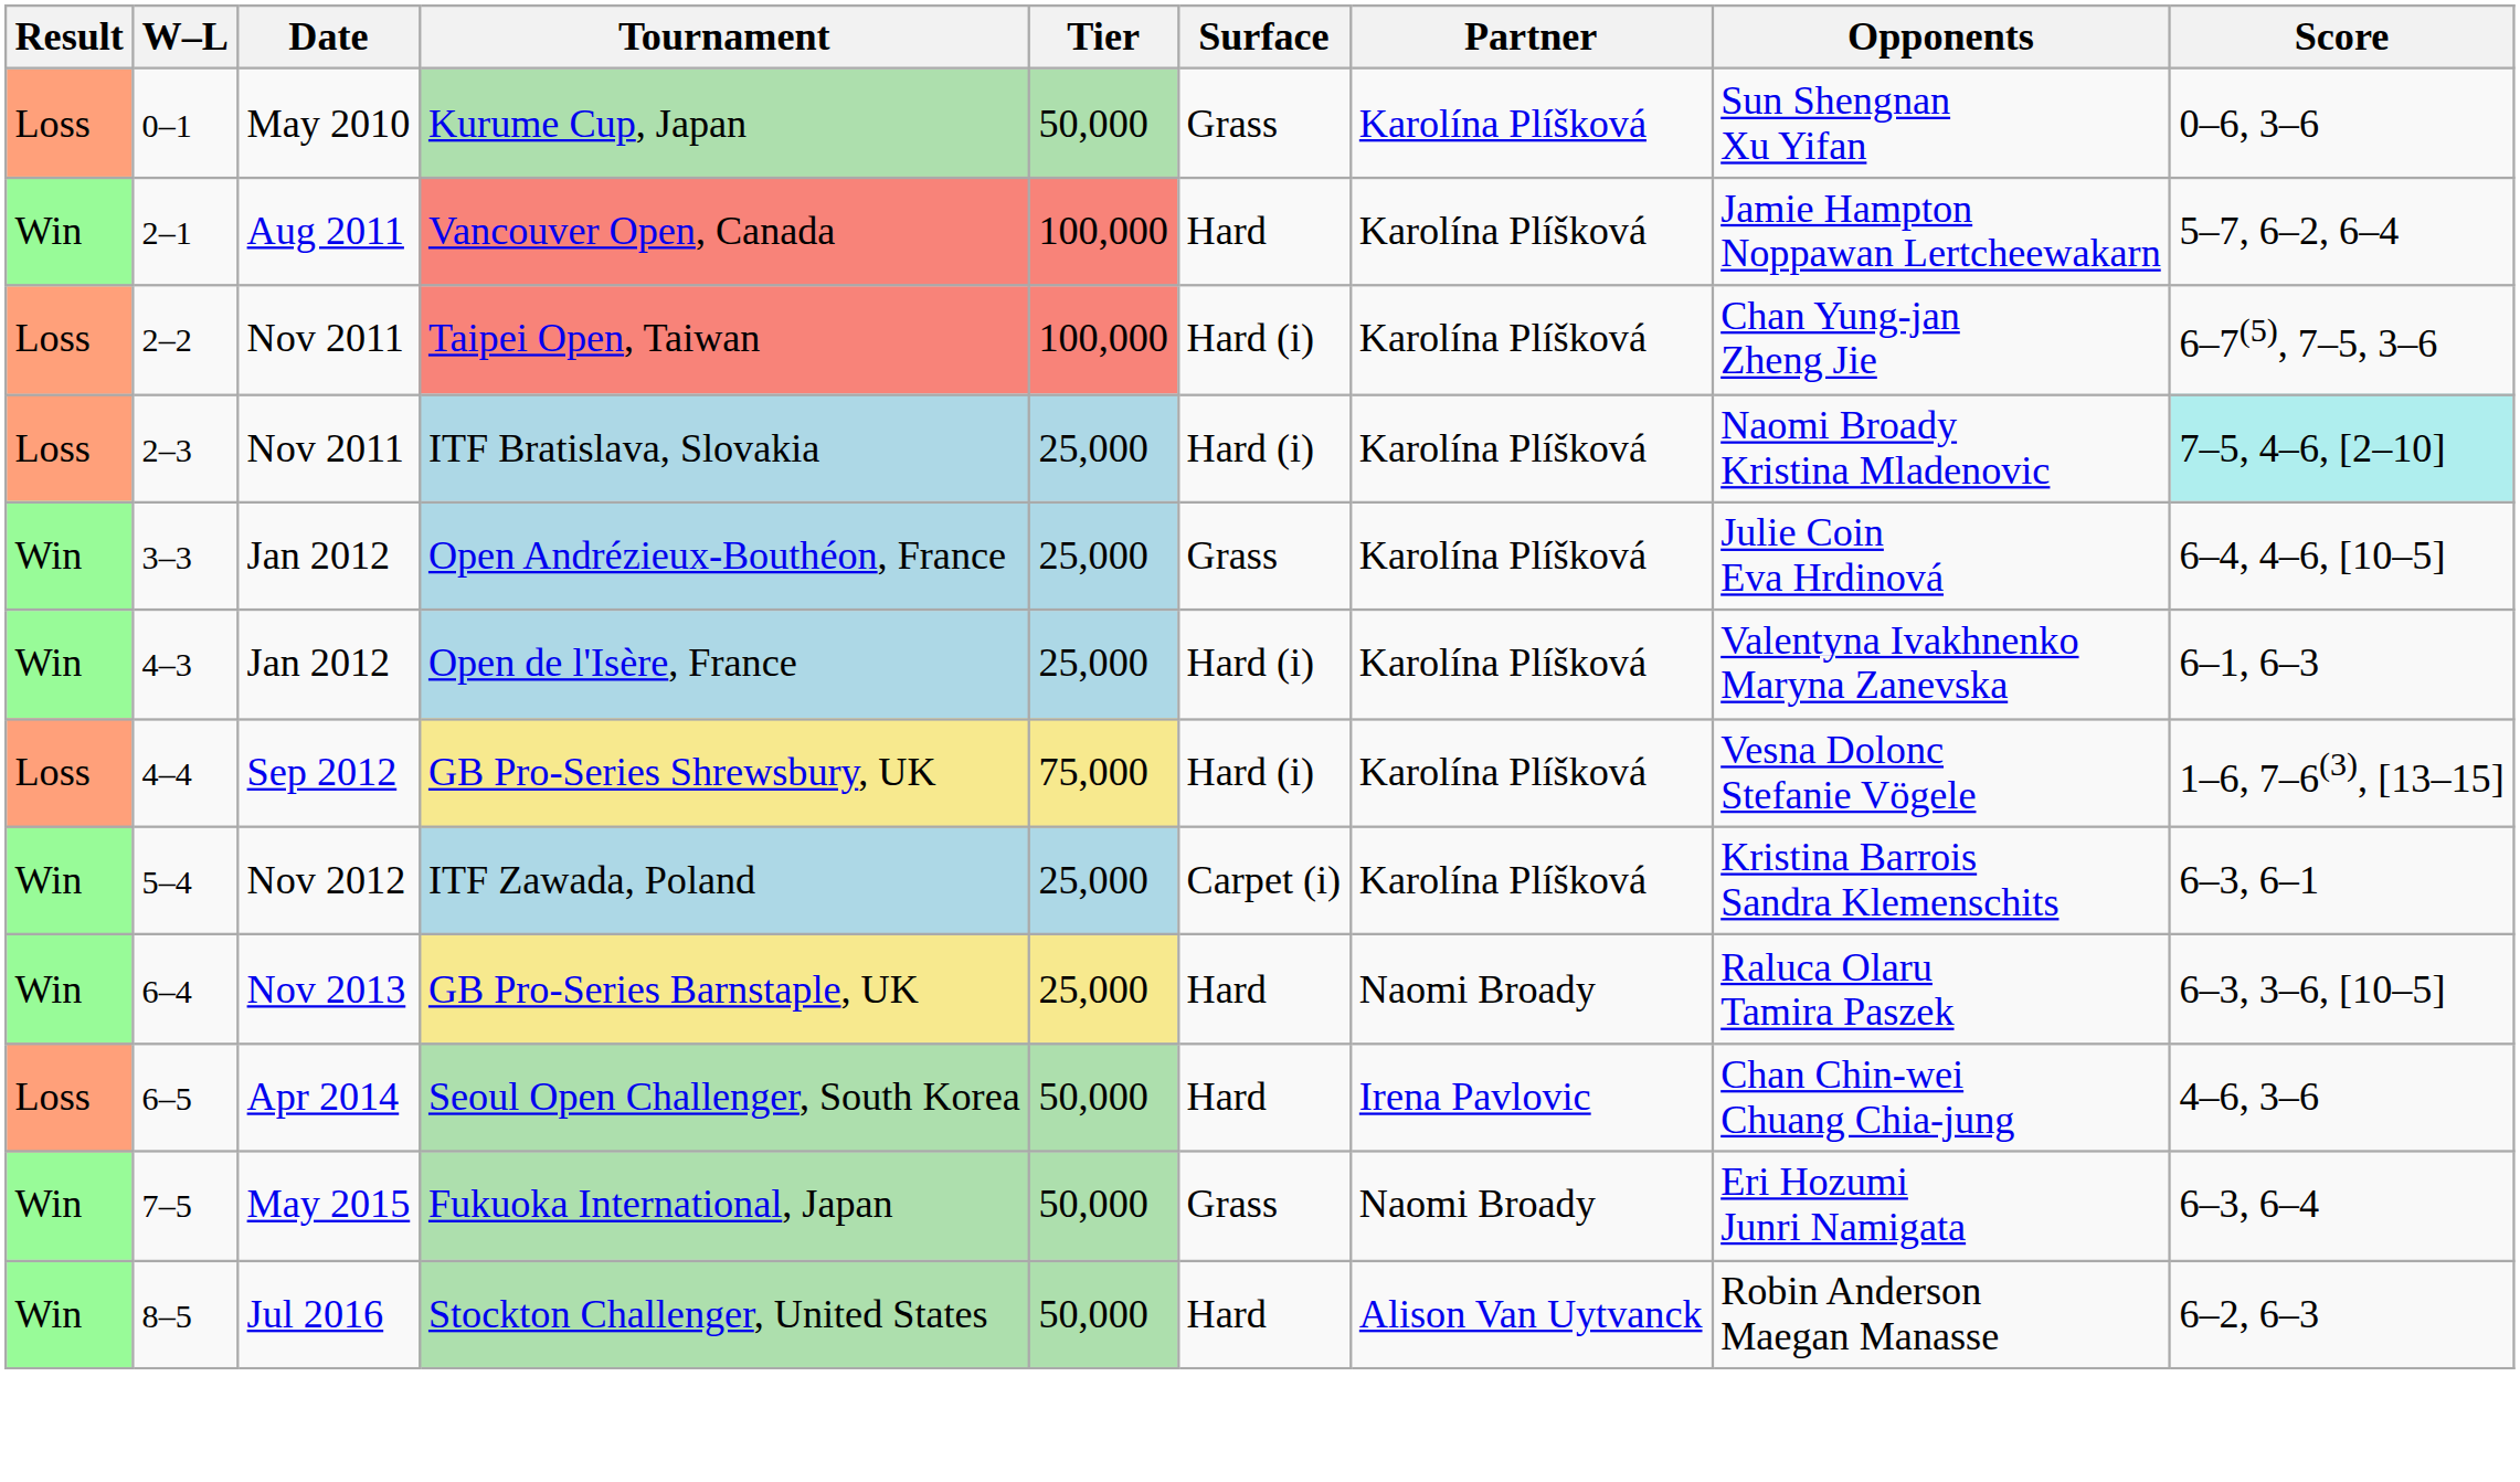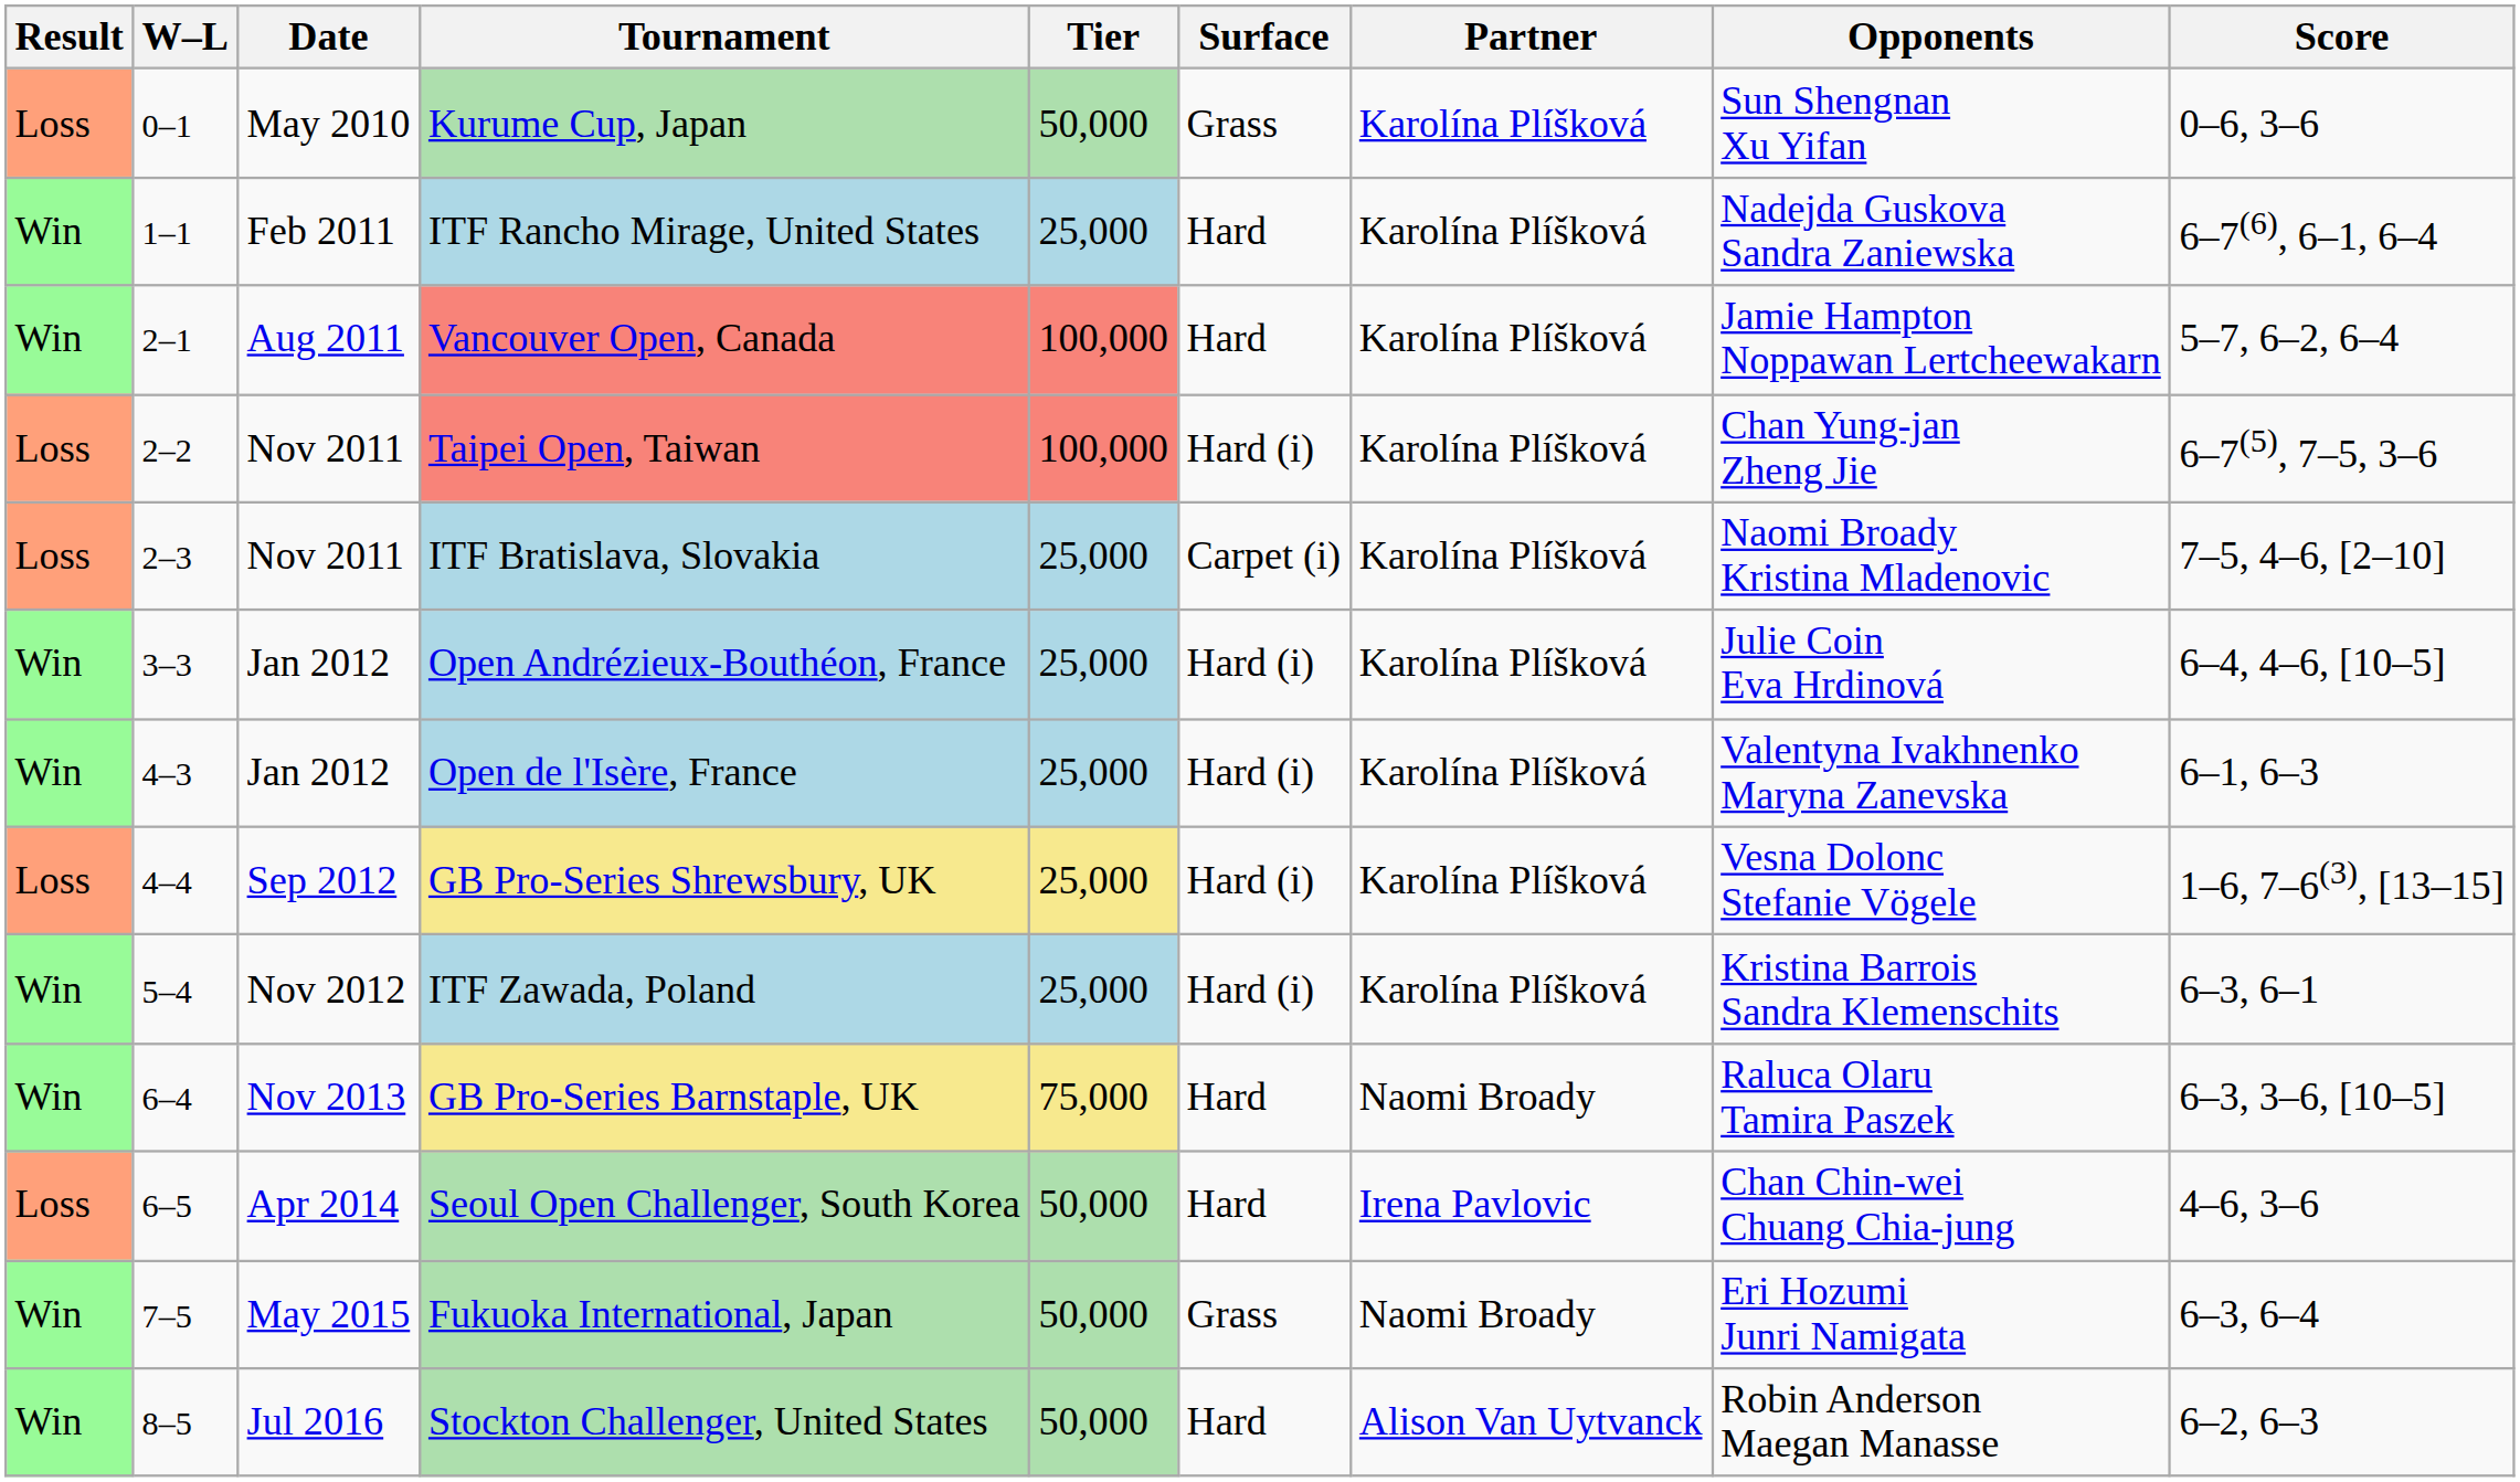 <table class="sortable wikitable">
 <tr>
 <th>Result</th>
 <th class="unsortable">W–L</th>
 <th>Date</th>
 <th>Tournament</th>
 <th>Tier</th>
 <th>Surface</th>
 <th>Partner</th>
 <th>Opponents</th>
 <th class="unsortable">Score</th>
 </tr>
 <tr>
 <td style="background:#ffa07a;">Loss</td>
 <td><small>0–1</small></td>
 <td>May 2010</td>
 <td style="background:#addfad;"><a href='#'>Kurume Cup</a>, Japan</td>
 <td style="background:#addfad;">50,000</td>
 <td>Grass</td>
 <td> <a href='#'>Karolína Plíšková</a></td>
 <td> <a href='#'>Sun Shengnan</a> <br>  <a href='#'>Xu Yifan</a></td>
 <td>0–6, 3–6</td>
+</tr>
+<tr>
+<td style="background:#98fb98;">Win</td>
+<td><small>1–1</small></td>
+<td>Feb 2011</td>
+<td style="background:lightblue;">ITF Rancho Mirage, United States</td>
+<td style="background:lightblue;">25,000</td>
+<td>Hard</td>
+<td> Karolína Plíšková</td>
+<td> <a href='#'>Nadejda Guskova</a> <br>  <a href='#'>Sandra Zaniewska</a></td>
+<td>6–7<sup>(6)</sup>, 6–1, 6–4</td>
 </tr>
 <tr>
 <td style="background:#98fb98;">Win</td>
 <td><small>2–1</small></td>
 <td><a href='#'>Aug 2011</a></td>
 <td style="background:#f88379;"><a href='#'>Vancouver Open</a>, Canada</td>
 <td style="background:#f88379;">100,000</td>
 <td>Hard</td>
 <td> Karolína Plíšková</td>
 <td> <a href='#'>Jamie Hampton</a> <br>  <a href='#'>Noppawan Lertcheewakarn</a></td>
 <td>5–7, 6–2, 6–4</td>
 </tr>
 <tr>
 <td style="background:#ffa07a;">Loss</td>
 <td><small>2–2</small></td>
 <td>Nov 2011</td>
 <td style="background:#f88379;"><a href='#'>Taipei Open</a>, Taiwan</td>
 <td style="background:#f88379;">100,000</td>
 <td>Hard (i)</td>
 <td> Karolína Plíšková</td>
 <td> <a href='#'>Chan Yung-jan</a> <br>  <a href='#'>Zheng Jie</a></td>
 <td>6–7<sup>(5)</sup>, 7–5, 3–6</td>
 </tr>
 <tr>
 <td style="background:#ffa07a;">Loss</td>
 <td><small>2–3</small></td>
 <td>Nov 2011</td>
 <td style="background:lightblue;">ITF Bratislava, Slovakia</td>
 <td style="background:lightblue;">25,000</td>
-<td>Hard (i)</td>
+<td>Carpet (i)</td>
 <td> Karolína Plíšková</td>
 <td> <a href='#'>Naomi Broady</a> <br>  <a href='#'>Kristina Mladenovic</a></td>
-<td style="background: paleturquoise;">7–5, 4–6, [2–10]</td>
+<td>7–5, 4–6, [2–10]</td>
 </tr>
 <tr>
 <td style="background:#98fb98;">Win</td>
 <td><small>3–3</small></td>
 <td>Jan 2012</td>
 <td style="background:lightblue;"><a href='#'>Open Andrézieux-Bouthéon</a>, France</td>
 <td style="background:lightblue;">25,000</td>
-<td>Grass</td>
+<td>Hard (i)</td>
 <td> Karolína Plíšková</td>
 <td> <a href='#'>Julie Coin</a> <br>  <a href='#'>Eva Hrdinová</a></td>
 <td>6–4, 4–6, [10–5]</td>
 </tr>
 <tr>
 <td style="background:#98fb98;">Win</td>
 <td><small>4–3</small></td>
 <td>Jan 2012</td>
 <td style="background:lightblue;"><a href='#'>Open de l'Isère</a>, France</td>
 <td style="background:lightblue;">25,000</td>
 <td>Hard (i)</td>
 <td> Karolína Plíšková</td>
 <td> <a href='#'>Valentyna Ivakhnenko</a> <br>  <a href='#'>Maryna Zanevska</a></td>
 <td>6–1, 6–3</td>
 </tr>
 <tr>
 <td style="background:#ffa07a;">Loss</td>
 <td><small>4–4</small></td>
 <td><a href='#'>Sep 2012</a></td>
 <td style="background:#f7e98e;"><a href='#'>GB Pro-Series Shrewsbury</a>, UK</td>
-<td style="background:#f7e98e;">75,000</td>
+<td style="background:#f7e98e;">25,000</td>
 <td>Hard (i)</td>
 <td> Karolína Plíšková</td>
 <td> <a href='#'>Vesna Dolonc</a> <br>  <a href='#'>Stefanie Vögele</a></td>
 <td>1–6, 7–6<sup>(3)</sup>, [13–15]</td>
 </tr>
 <tr>
 <td style="background:#98fb98;">Win</td>
 <td><small>5–4</small></td>
 <td>Nov 2012</td>
 <td style="background:lightblue;">ITF Zawada, Poland</td>
 <td style="background:lightblue;">25,000</td>
-<td>Carpet (i)</td>
+<td>Hard (i)</td>
 <td> Karolína Plíšková</td>
 <td> <a href='#'>Kristina Barrois</a> <br>  <a href='#'>Sandra Klemenschits</a></td>
 <td>6–3, 6–1</td>
 </tr>
 <tr>
 <td style="background:#98fb98;">Win</td>
 <td><small>6–4</small></td>
 <td><a href='#'>Nov 2013</a></td>
 <td style="background:#f7e98e;"><a href='#'>GB Pro-Series Barnstaple</a>, UK</td>
-<td style="background:#f7e98e;">25,000</td>
+<td style="background:#f7e98e;">75,000</td>
 <td>Hard</td>
 <td> Naomi Broady</td>
 <td> <a href='#'>Raluca Olaru</a> <br>  <a href='#'>Tamira Paszek</a></td>
 <td>6–3, 3–6, [10–5]</td>
 </tr>
 <tr>
 <td style="background:#ffa07a;">Loss</td>
 <td><small>6–5</small></td>
 <td><a href='#'>Apr 2014</a></td>
 <td style="background:#addfad;"><a href='#'>Seoul Open Challenger</a>, South Korea</td>
 <td style="background:#addfad;">50,000</td>
 <td>Hard</td>
 <td> <a href='#'>Irena Pavlovic</a></td>
 <td> <a href='#'>Chan Chin-wei</a> <br>  <a href='#'>Chuang Chia-jung</a></td>
 <td>4–6, 3–6</td>
 </tr>
 <tr>
 <td style="background:#98fb98;">Win</td>
 <td><small>7–5</small></td>
 <td><a href='#'>May 2015</a></td>
 <td style="background:#addfad;"><a href='#'>Fukuoka International</a>, Japan</td>
 <td style="background:#addfad;">50,000</td>
 <td>Grass</td>
 <td> Naomi Broady</td>
 <td> <a href='#'>Eri Hozumi</a> <br>  <a href='#'>Junri Namigata</a></td>
 <td>6–3, 6–4</td>
 </tr>
 <tr>
 <td style="background:#98fb98;">Win</td>
 <td><small>8–5</small></td>
 <td><a href='#'>Jul 2016</a></td>
 <td style="background:#addfad;"><a href='#'>Stockton Challenger</a>, United States</td>
 <td style="background:#addfad;">50,000</td>
 <td>Hard</td>
 <td> <a href='#'>Alison Van Uytvanck</a></td>
 <td> Robin Anderson <br>  Maegan Manasse</td>
 <td>6–2, 6–3</td>
 </tr>
 </table>
